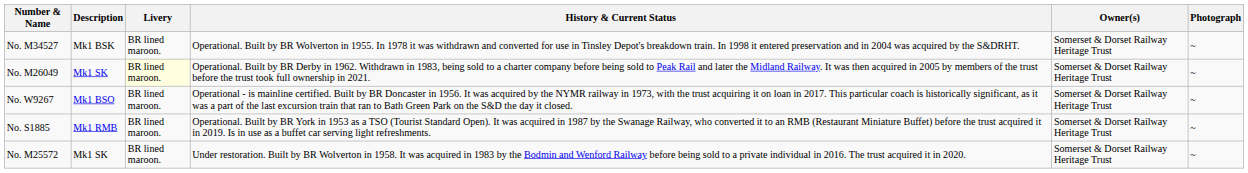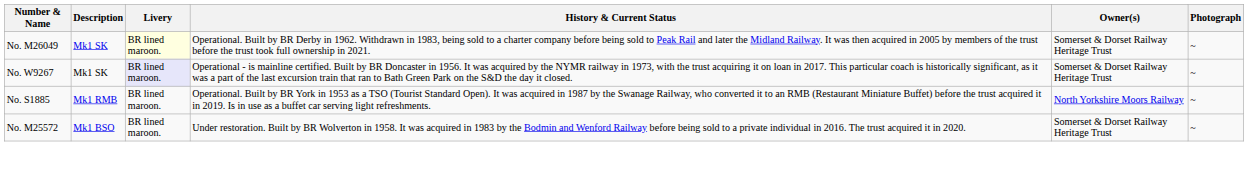 <table class="wikitable">
 <tr>
 <th>Number & Name</th>
 <th>Description</th>
 <th>Livery</th>
 <th>History & Current Status</th>
 <th>Owner(s)</th>
 <th>Photograph</th>
-</tr>
-<tr>
-<td>No. M34527</td>
-<td>Mk1 BSK</td>
-<td>BR lined maroon.</td>
-<td>Operational. Built by BR Wolverton in 1955. In 1978 it was withdrawn and converted for use in Tinsley Depot's breakdown train. In 1998 it entered preservation and in 2004 was acquired by the S&DRHT.</td>
-<td>Somerset & Dorset Railway Heritage Trust</td>
-<td>~</td>
 </tr>
 <tr>
 <td>No. M26049</td>
 <td><a href='#'>Mk1 SK</a></td>
 <td style="background: lightyellow;">BR lined maroon.</td>
 <td>Operational. Built by BR Derby in 1962. Withdrawn in 1983, being sold to a charter company before being sold to <a href='#'>Peak Rail</a> and later the <a href='#'>Midland Railway</a>. It was then acquired in 2005 by members of the trust before the trust took full ownership in 2021.</td>
 <td>Somerset & Dorset Railway Heritage Trust</td>
 <td>~</td>
 </tr>
 <tr>
 <td>No. W9267</td>
-<td><a href='#'>Mk1 BSO</a></td>
-<td>BR lined maroon.</td>
+<td>Mk1 SK</td>
+<td style="background: lavender;">BR lined maroon.</td>
 <td>Operational - is mainline certified. Built by BR Doncaster in 1956. It was acquired by the NYMR railway in 1973, with the trust acquiring it on loan in 2017. This particular coach is historically significant, as it was a part of the last excursion train that ran to Bath Green Park on the S&D the day it closed.</td>
 <td>Somerset & Dorset Railway Heritage Trust</td>
 <td>~</td>
 </tr>
 <tr>
 <td>No. S1885</td>
 <td><a href='#'>Mk1 RMB</a></td>
 <td>BR lined maroon.</td>
 <td>Operational. Built by BR York in 1953 as a TSO (Tourist Standard Open). It was acquired in 1987 by the Swanage Railway,  who converted it to an RMB (Restaurant Miniature Buffet) before the trust acquired it in 2019. Is in use as a buffet car serving light refreshments.</td>
-<td>Somerset & Dorset Railway Heritage Trust</td>
+<td><a href='#'>North Yorkshire Moors Railway</a></td>
 <td>~</td>
 </tr>
 <tr>
 <td>No. M25572</td>
-<td>Mk1 SK</td>
+<td><a href='#'>Mk1 BSO</a></td>
 <td>BR lined maroon.</td>
 <td>Under restoration. Built by BR Wolverton in 1958. It was acquired in 1983 by the <a href='#'>Bodmin and Wenford Railway</a> before being sold to a private individual in 2016. The trust acquired it in 2020.</td>
 <td>Somerset & Dorset Railway Heritage Trust</td>
 <td>~</td>
 </tr>
 </table>
